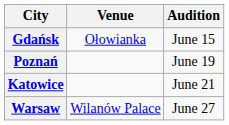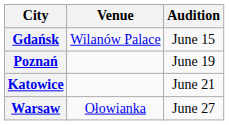 <table class="wikitable" style="font-size:90%; text-align:center">
 <tr>
 <th>City</th>
 <th>Venue</th>
 <th>Audition</th>
 </tr>
 <tr>
 <th><a href='#'>Gdańsk</a></th>
-<td><a href='#'>Ołowianka</a></td>
+<td><a href='#'>Wilanów Palace</a></td>
 <td>June 15</td>
 </tr>
 <tr>
 <th><a href='#'>Poznań</a></th>
 <td></td>
 <td>June 19</td>
 </tr>
 <tr>
 <th><a href='#'>Katowice</a></th>
 <td></td>
 <td>June 21</td>
 </tr>
 <tr>
 <th><a href='#'>Warsaw</a></th>
-<td><a href='#'>Wilanów Palace</a></td>
+<td><a href='#'>Ołowianka</a></td>
 <td>June 27</td>
 </tr>
 </table>
